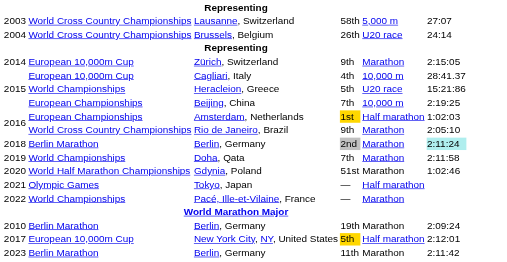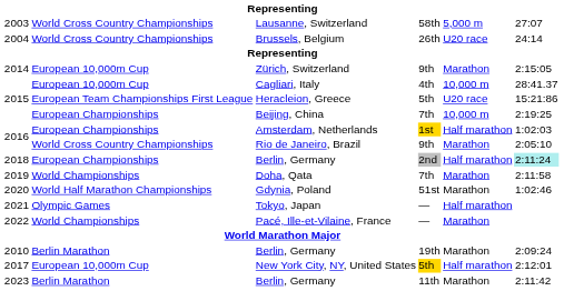 <table>
 <tr>
 <th colspan="7">Representing </th>
 </tr>
 <tr>
 <td>2003</td>
 <td><a href='#'>World Cross Country Championships</a></td>
 <td><a href='#'>Lausanne</a>, Switzerland</td>
 <td>58th</td>
 <td><a href='#'>5,000 m</a></td>
 <td>27:07</td>
 <td></td>
 </tr>
 <tr>
 <td>2004</td>
 <td><a href='#'>World Cross Country Championships</a></td>
 <td><a href='#'>Brussels</a>, Belgium</td>
 <td>26th</td>
 <td><a href='#'>U20 race</a></td>
 <td>24:14</td>
 <td></td>
 </tr>
 <tr>
 <th colspan="7">Representing </th>
 </tr>
 <tr>
 <td>2014</td>
 <td><a href='#'>European 10,000m Cup</a></td>
 <td><a href='#'>Zürich</a>, Switzerland</td>
 <td>9th</td>
 <td><a href='#'>Marathon</a></td>
 <td>2:15:05</td>
 <td></td>
 </tr>
 <tr>
 <td rowspan=3>2015</td>
 <td><a href='#'>European 10,000m Cup</a></td>
 <td><a href='#'>Cagliari</a>, Italy</td>
 <td>4th</td>
 <td><a href='#'>10,000 m</a></td>
 <td>28:41.37</td>
 <td></td>
 </tr>
 <tr>
-<td><a href='#'>World Championships</a></td>
+<td><a href='#'>European Team Championships First League</a></td>
 <td><a href='#'>Heracleion</a>, Greece</td>
 <td>5th</td>
 <td><a href='#'>U20 race</a></td>
 <td>15:21:86</td>
 <td></td>
 </tr>
 <tr>
 <td><a href='#'>European Championships</a></td>
 <td><a href='#'>Beijing</a>, China</td>
 <td>7th</td>
 <td><a href='#'>10,000 m</a></td>
 <td>2:19:25</td>
 <td></td>
 </tr>
 <tr>
 <td rowspan=2>2016</td>
 <td><a href='#'>European Championships</a></td>
 <td><a href='#'>Amsterdam</a>, Netherlands</td>
 <td bgcolor=gold>1st</td>
 <td><a href='#'>Half marathon</a></td>
 <td>1:02:03</td>
 <td></td>
 </tr>
 <tr>
 <td><a href='#'>World Cross Country Championships</a></td>
 <td><a href='#'>Rio de Janeiro</a>, Brazil</td>
 <td>9th</td>
 <td><a href='#'>Marathon</a></td>
 <td>2:05:10</td>
 <td></td>
 </tr>
 <tr>
 <td>2018</td>
-<td><a href='#'>Berlin Marathon</a></td>
+<td><a href='#'>European Championships</a></td>
 <td><a href='#'>Berlin</a>, Germany</td>
 <td bgcolor=silver>2nd</td>
-<td><a href='#'>Marathon</a></td>
+<td><a href='#'>Half marathon</a></td>
 <td style="background: paleturquoise;">2:11:24</td>
 <td></td>
 </tr>
 <tr>
 <td>2019</td>
 <td><a href='#'>World Championships</a></td>
 <td><a href='#'>Doha</a>, Qata</td>
 <td>7th</td>
 <td><a href='#'>Marathon</a></td>
 <td>2:11:58</td>
 <td></td>
 </tr>
 <tr>
 <td>2020</td>
 <td><a href='#'>World Half Marathon Championships</a></td>
 <td><a href='#'>Gdynia</a>, Poland</td>
 <td>51st</td>
 <td>Marathon</td>
 <td>1:02:46</td>
 <td></td>
 </tr>
 <tr>
 <td>2021</td>
 <td><a href='#'>Olympic Games</a></td>
 <td><a href='#'>Tokyo</a>, Japan</td>
 <td>—</td>
 <td><a href='#'>Half marathon</a></td>
 <td></td>
 <td></td>
 </tr>
 <tr>
 <td>2022</td>
 <td><a href='#'>World Championships</a></td>
 <td><a href='#'>Pacé, Ille-et-Vilaine</a>, France</td>
 <td>—</td>
 <td><a href='#'>Marathon</a></td>
 <td></td>
 <td></td>
 </tr>
 <tr>
 <th colspan="7"><a href='#'>World Marathon Major</a></th>
 </tr>
 <tr>
 <td>2010</td>
 <td><a href='#'>Berlin Marathon</a></td>
 <td><a href='#'>Berlin</a>, Germany</td>
 <td>19th</td>
 <td>Marathon</td>
 <td>2:09:24</td>
 <td></td>
 </tr>
 <tr>
 <td>2017</td>
 <td><a href='#'>European 10,000m Cup</a></td>
 <td><a href='#'>New York City</a>, <a href='#'>NY</a>, United States</td>
 <td style="background: gold;">5th</td>
 <td><a href='#'>Half marathon</a></td>
 <td>2:12:01</td>
 <td></td>
 </tr>
 <tr>
 <td>2023</td>
 <td><a href='#'>Berlin Marathon</a></td>
 <td><a href='#'>Berlin</a>, Germany</td>
 <td>11th</td>
 <td>Marathon</td>
 <td>2:11:42</td>
 <td></td>
 </tr>
 <tr>
 </tr>
 </table>
